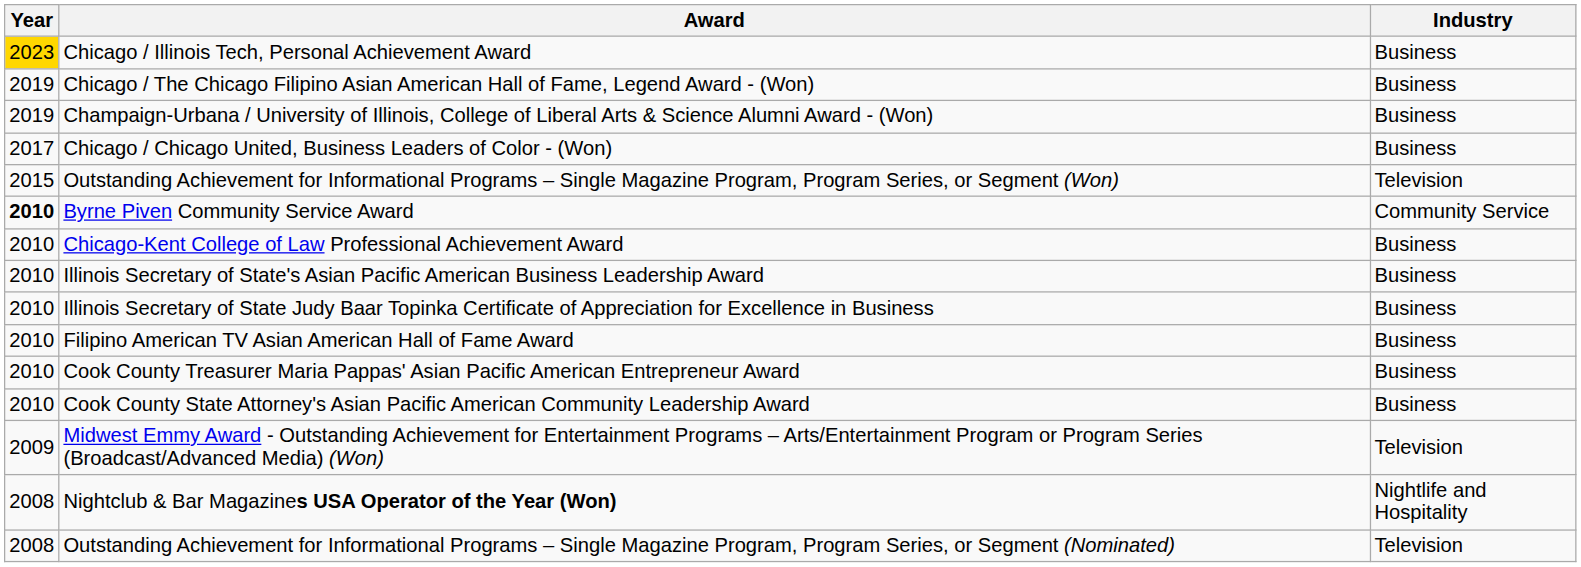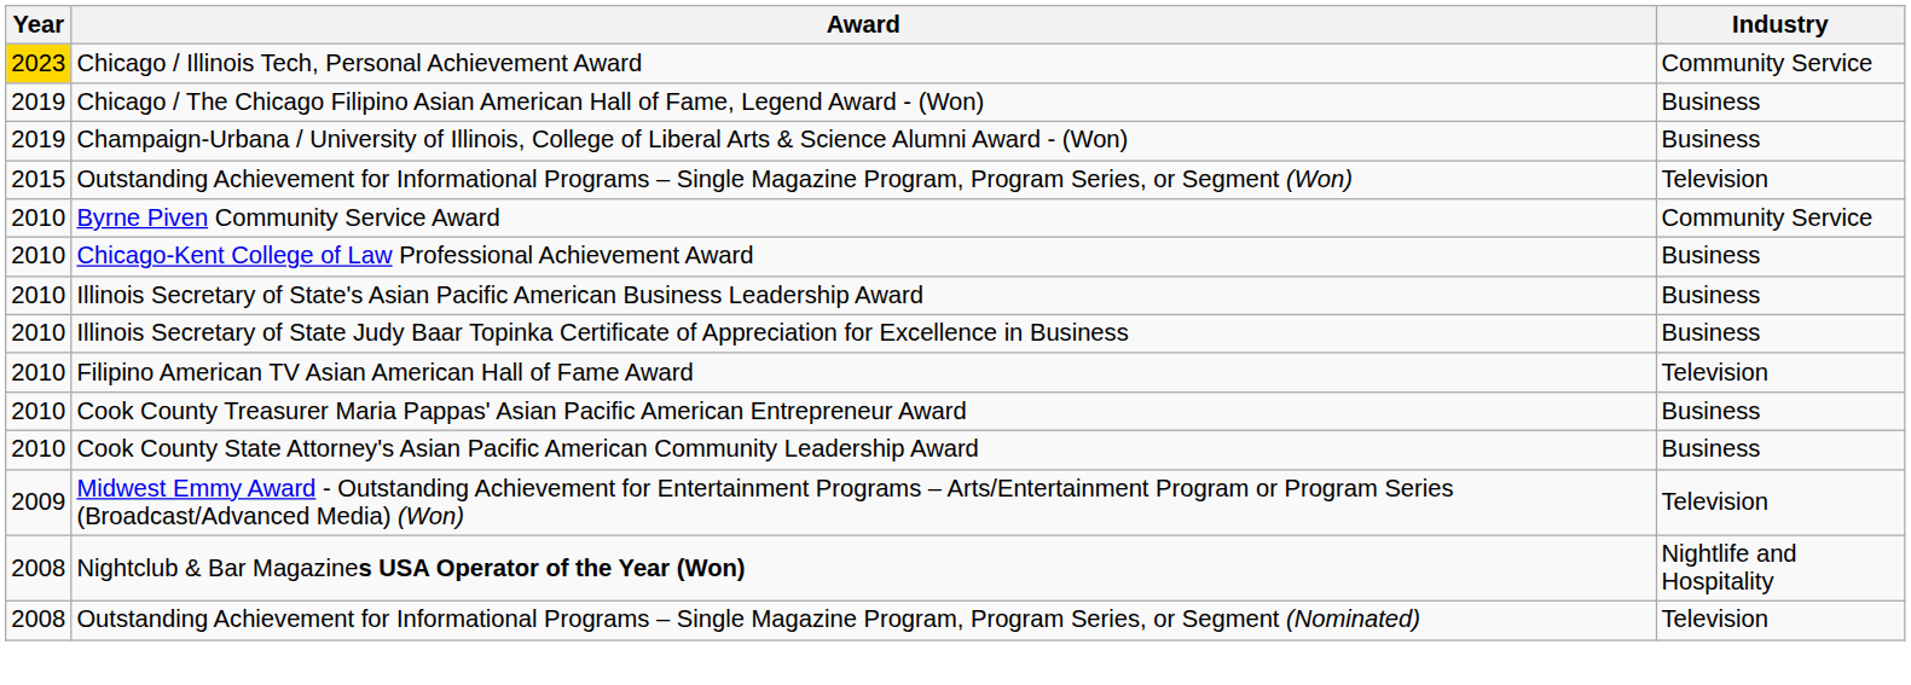 <table class="wikitable sortable">
 <tr>
 <th>Year</th>
 <th>Award</th>
 <th>Industry</th>
 </tr>
 <tr>
 <td style="background: gold;">2023</td>
 <td>Chicago / Illinois Tech, Personal Achievement Award</td>
-<td>Business</td>
+<td>Community Service</td>
 </tr>
 <tr>
 <td>2019</td>
 <td>Chicago / The Chicago Filipino Asian American Hall of Fame, Legend Award - (Won)</td>
 <td>Business</td>
 </tr>
 <tr>
 <td>2019</td>
 <td>Champaign-Urbana / University of Illinois, College of Liberal Arts & Science Alumni Award - (Won)</td>
 <td>Business</td>
 </tr>
 <tr>
-<td>2017</td>
-<td>Chicago / Chicago United, Business Leaders of Color - (Won)</td>
-<td>Business</td>
-</tr>
-<tr>
 <td>2015</td>
 <td>Outstanding Achievement for Informational Programs – Single Magazine Program, Program Series, or Segment<em> (Won)</td>
 <td>Television</td>
 </tr>
 <tr>
-<td><strong>2010</strong></td>
+<td>2010</td>
 <td><a href='#'>Byrne Piven</a> Community Service Award</td>
 <td>Community Service</td>
 </tr>
 <tr>
 <td>2010</td>
 <td><a href='#'>Chicago-Kent College of Law</a> Professional Achievement Award</td>
 <td>Business</td>
 </tr>
 <tr>
 <td>2010</td>
 <td>Illinois Secretary of State's Asian Pacific American Business Leadership Award</td>
 <td>Business</td>
 </tr>
 <tr>
 <td>2010</td>
 <td>Illinois Secretary of State Judy Baar Topinka Certificate of Appreciation for Excellence in Business</td>
 <td>Business</td>
 </tr>
 <tr>
 <td>2010</td>
 <td>Filipino American TV Asian American Hall of Fame Award</td>
-<td>Business</td>
+<td>Television</td>
 </tr>
 <tr>
 <td>2010</td>
 <td>Cook County Treasurer Maria Pappas' Asian Pacific American Entrepreneur Award</td>
 <td>Business</td>
 </tr>
 <tr>
 <td>2010</td>
 <td>Cook County State Attorney's Asian Pacific American Community Leadership Award</td>
 <td>Business</td>
 </tr>
 <tr>
 <td>2009</td>
 <td><a href='#'>Midwest Emmy Award</a> - </em>Outstanding Achievement for Entertainment Programs – Arts/Entertainment Program or Program Series (Broadcast/Advanced Media)<em> (Won)</td>
 <td>Television</td>
 </tr>
 <tr>
 <td>2008</td>
 <td></em>Nightclub & Bar Magazine<strong>s USA Operator of the Year (Won)</td>
 <td>Nightlife and Hospitality</td>
 </tr>
 <tr>
 <td>2008</td>
 <td>Outstanding Achievement for Informational Programs – Single Magazine Program, Program Series, or Segment<em> (Nominated)</td>
 <td>Television</td>
 </tr>
 </table>
